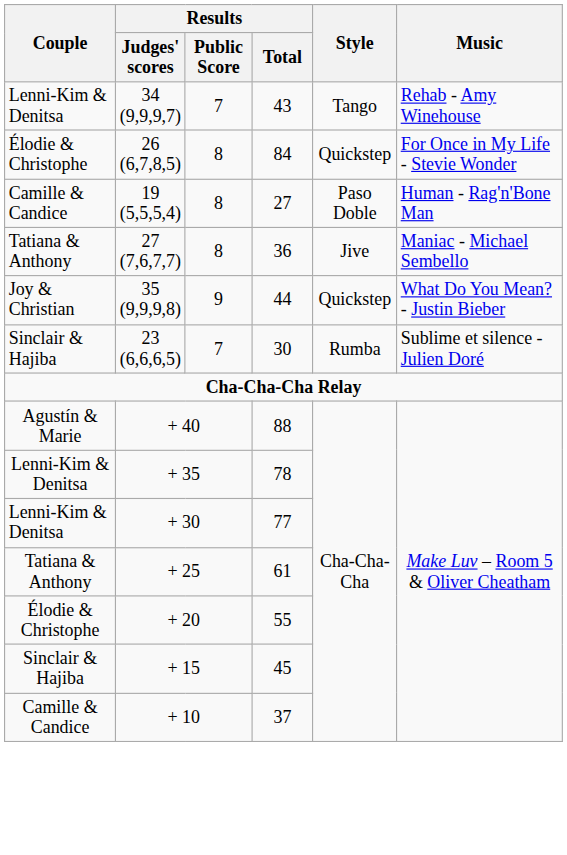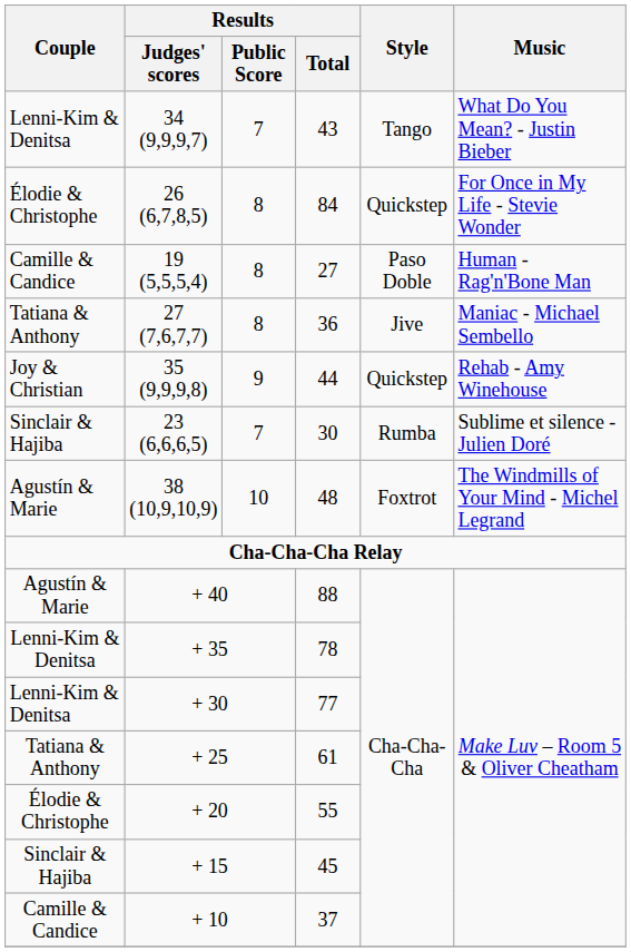 <table class="wikitable" style="width:80%; text-align:center;">
 <tr>
 <th rowspan=2 style="width:20%;">Couple</th>
 <th colspan=3>Results</th>
 <th rowspan=2 style="width:15%;">Style</th>
 <th rowspan=2 style="width:40%;">Music</th>
 </tr>
 <tr>
 <th style="width:12%;">Judges' scores</th>
 <th style="width:12%;">Public Score</th>
 <th style="width:11%;">Total</th>
 </tr>
 <tr>
 <td style="text-align:left;">Lenni-Kim & Denitsa</td>
 <td>34 (9,9,9,7)</td>
 <td>7</td>
 <td>43</td>
 <td>Tango</td>
-<td style="text-align:left;"><a href='#'>Rehab</a> - <a href='#'>Amy Winehouse</a></td>
+<td style="text-align:left;"><a href='#'>What Do You Mean?</a> - <a href='#'>Justin Bieber</a></td>
 </tr>
 <tr>
 <td style="text-align:left;">Élodie & Christophe</td>
 <td>26 (6,7,8,5)</td>
 <td>8</td>
 <td>84</td>
 <td>Quickstep</td>
 <td style="text-align:left;"><a href='#'>For Once in My Life</a> - <a href='#'>Stevie Wonder</a></td>
 </tr>
 <tr>
 <td style="text-align:left;">Camille & Candice</td>
 <td>19 (5,5,5,4)</td>
 <td>8</td>
 <td>27</td>
 <td>Paso Doble</td>
 <td style="text-align:left;"><a href='#'>Human</a> - <a href='#'>Rag'n'Bone Man</a></td>
 </tr>
 <tr>
 <td style="text-align:left;">Tatiana & Anthony</td>
 <td>27 (7,6,7,7)</td>
 <td>8</td>
 <td>36</td>
 <td>Jive</td>
 <td style="text-align:left;"><a href='#'>Maniac</a> - <a href='#'>Michael Sembello</a></td>
 </tr>
 <tr>
 <td style="text-align:left;">Joy & Christian</td>
 <td>35 (9,9,9,8)</td>
 <td>9</td>
 <td>44</td>
 <td>Quickstep</td>
-<td style="text-align:left;"><a href='#'>What Do You Mean?</a> - <a href='#'>Justin Bieber</a></td>
+<td style="text-align:left;"><a href='#'>Rehab</a> - <a href='#'>Amy Winehouse</a></td>
 </tr>
 <tr>
 <td style="text-align:left;">Sinclair & Hajiba</td>
 <td>23 (6,6,6,5)</td>
 <td>7</td>
 <td>30</td>
 <td>Rumba</td>
 <td style="text-align:left;">Sublime et silence - <a href='#'>Julien Doré</a></td>
+</tr>
+<tr>
+<td style="text-align:left;">Agustín & Marie</td>
+<td>38 (10,9,10,9)</td>
+<td>10</td>
+<td>48</td>
+<td>Foxtrot</td>
+<td style="text-align:left;"><a href='#'>The Windmills of Your Mind</a> - <a href='#'>Michel Legrand</a></td>
 </tr>
 <tr>
 <td colspan=6 style="text-align:center;"><strong>Cha-Cha-Cha Relay</strong></td>
 </tr>
 <tr>
 <td>Agustín & Marie</td>
 <td colspan=2>+ 40</td>
 <td>88</td>
 <td rowspan=7 style="text-align:center;">Cha-Cha-Cha</td>
 <td rowspan=7><em><a href='#'>Make Luv</a></em> – <a href='#'>Room 5</a> & <a href='#'>Oliver Cheatham</a></td>
 </tr>
 <tr>
 <td>Lenni-Kim & Denitsa</td>
 <td colspan=2>+ 35</td>
 <td>78</td>
 </tr>
 <tr>
 <td style="text-align:left;">Lenni-Kim & Denitsa</td>
 <td colspan=2>+ 30</td>
 <td>77</td>
 </tr>
 <tr>
 <td>Tatiana & Anthony</td>
 <td colspan=2>+ 25</td>
 <td>61</td>
 </tr>
 <tr>
 <td>Élodie & Christophe</td>
 <td colspan=2>+ 20</td>
 <td>55</td>
 </tr>
 <tr>
 <td>Sinclair & Hajiba</td>
 <td colspan=2>+ 15</td>
 <td>45</td>
 </tr>
 <tr>
 <td>Camille & Candice</td>
 <td colspan=2>+ 10</td>
 <td>37</td>
 </tr>
 <tr>
 </tr>
 </table>
